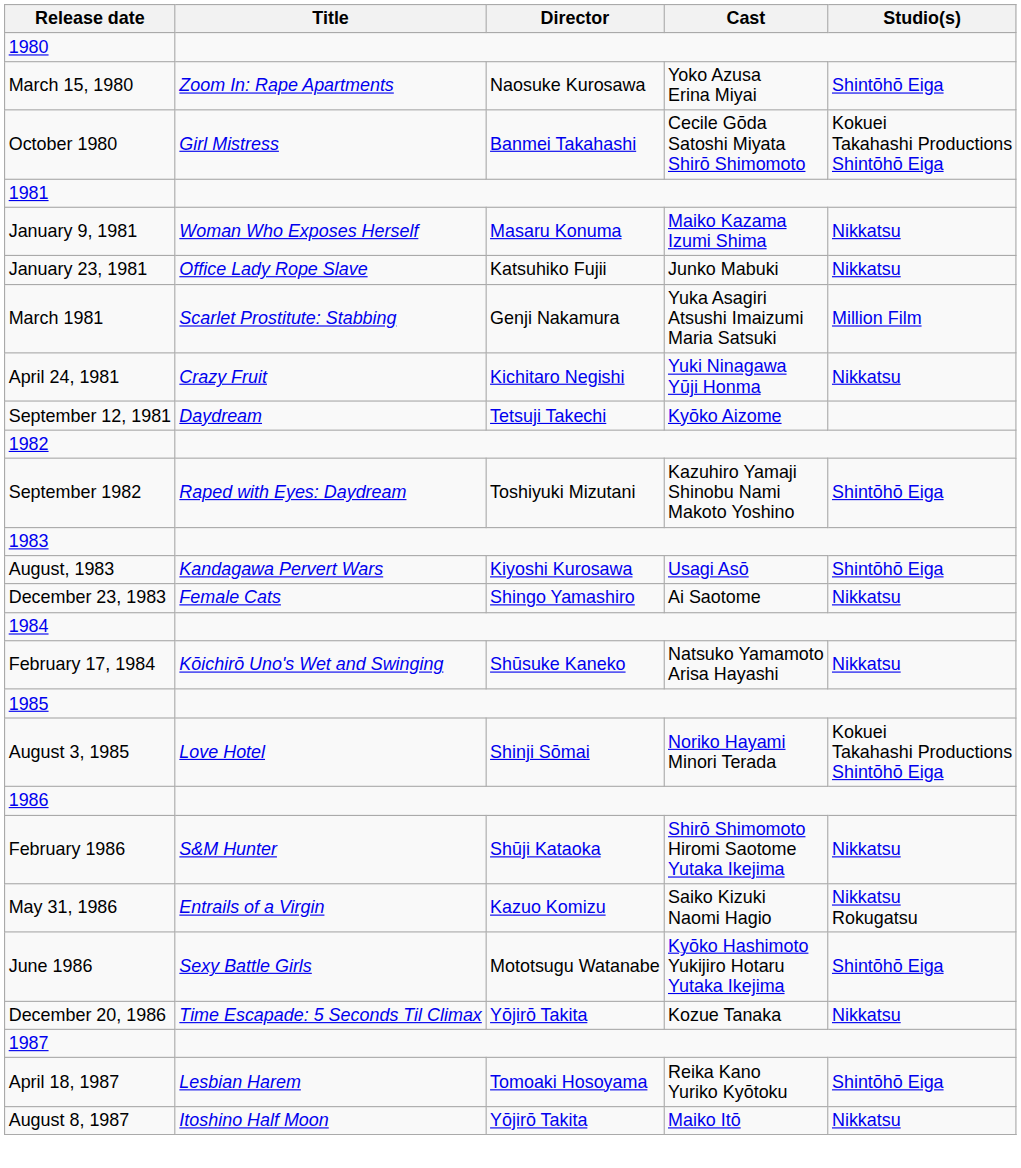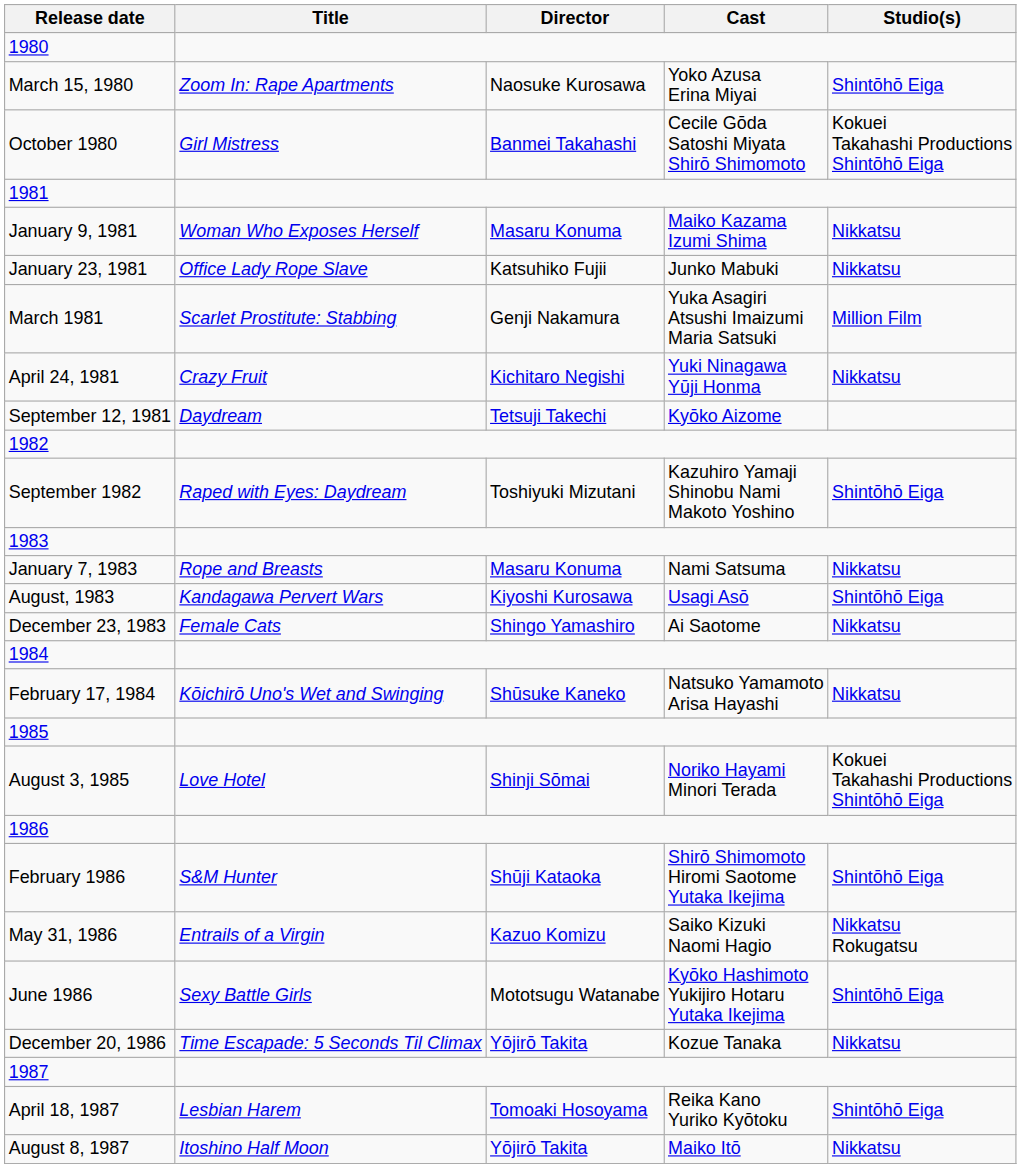 <table class="wikitable">
 <tr>
 <th>Release date</th>
 <th>Title</th>
 <th>Director</th>
 <th>Cast</th>
 <th>Studio(s)</th>
 </tr>
 <tr>
 <td><a href='#'>1980</a></td>
 </tr>
 <tr>
 <td>March 15, 1980</td>
 <td><em><a href='#'>Zoom In: Rape Apartments</a></em></td>
 <td>Naosuke Kurosawa</td>
 <td>Yoko Azusa<br>Erina Miyai</td>
 <td><a href='#'>Shintōhō Eiga</a></td>
 </tr>
 <tr>
 <td>October 1980</td>
 <td><em><a href='#'>Girl Mistress</a></em></td>
 <td><a href='#'>Banmei Takahashi</a></td>
 <td>Cecile Gōda<br>Satoshi Miyata<br><a href='#'>Shirō Shimomoto</a></td>
 <td>Kokuei<br>Takahashi Productions<br><a href='#'>Shintōhō Eiga</a></td>
 </tr>
 <tr>
 <td><a href='#'>1981</a></td>
 </tr>
 <tr>
 <td>January 9, 1981</td>
 <td><em><a href='#'>Woman Who Exposes Herself</a></em></td>
 <td><a href='#'>Masaru Konuma</a></td>
 <td><a href='#'>Maiko Kazama</a><br><a href='#'>Izumi Shima</a></td>
 <td><a href='#'>Nikkatsu</a></td>
 </tr>
 <tr>
 <td>January 23, 1981</td>
 <td><em><a href='#'>Office Lady Rope Slave</a></em></td>
 <td>Katsuhiko Fujii</td>
 <td>Junko Mabuki</td>
 <td><a href='#'>Nikkatsu</a></td>
 </tr>
 <tr>
 <td>March 1981</td>
 <td><em><a href='#'>Scarlet Prostitute: Stabbing</a></em></td>
 <td>Genji Nakamura</td>
 <td>Yuka Asagiri<br>Atsushi Imaizumi<br>Maria Satsuki</td>
 <td><a href='#'>Million Film</a></td>
 </tr>
 <tr>
 <td>April 24, 1981</td>
 <td><em><a href='#'>Crazy Fruit</a></em></td>
 <td><a href='#'>Kichitaro Negishi</a></td>
 <td><a href='#'>Yuki Ninagawa</a><br><a href='#'>Yūji Honma</a></td>
 <td><a href='#'>Nikkatsu</a></td>
 </tr>
 <tr>
 <td>September 12, 1981</td>
 <td><em><a href='#'>Daydream</a></em></td>
 <td><a href='#'>Tetsuji Takechi</a></td>
 <td><a href='#'>Kyōko Aizome</a></td>
 <td></td>
 </tr>
 <tr>
 <td><a href='#'>1982</a></td>
 </tr>
 <tr>
 <td>September 1982</td>
 <td><em><a href='#'>Raped with Eyes: Daydream</a></em></td>
 <td>Toshiyuki Mizutani</td>
 <td>Kazuhiro Yamaji<br>Shinobu Nami<br>Makoto Yoshino</td>
 <td><a href='#'>Shintōhō Eiga</a></td>
 </tr>
 <tr>
 <td><a href='#'>1983</a></td>
 </tr>
 <tr>
+<td>January 7, 1983</td>
+<td><em><a href='#'>Rope and Breasts</a></em></td>
+<td><a href='#'>Masaru Konuma</a></td>
+<td>Nami Satsuma</td>
+<td><a href='#'>Nikkatsu</a></td>
+</tr>
+<tr>
 <td>August, 1983</td>
 <td><em><a href='#'>Kandagawa Pervert Wars</a></em></td>
 <td><a href='#'>Kiyoshi Kurosawa</a></td>
 <td><a href='#'>Usagi Asō</a></td>
 <td><a href='#'>Shintōhō Eiga</a></td>
 </tr>
 <tr>
 <td>December 23, 1983</td>
 <td><em><a href='#'>Female Cats</a></em></td>
 <td><a href='#'>Shingo Yamashiro</a></td>
 <td>Ai Saotome</td>
 <td><a href='#'>Nikkatsu</a></td>
 </tr>
 <tr>
 <td><a href='#'>1984</a></td>
 </tr>
 <tr>
 <td>February 17, 1984</td>
 <td><em><a href='#'>Kōichirō Uno's Wet and Swinging</a></em></td>
 <td><a href='#'>Shūsuke Kaneko</a></td>
 <td>Natsuko Yamamoto<br>Arisa Hayashi</td>
 <td><a href='#'>Nikkatsu</a></td>
 </tr>
 <tr>
 <td><a href='#'>1985</a></td>
 </tr>
 <tr>
 <td>August 3, 1985</td>
 <td><em><a href='#'>Love Hotel</a></em></td>
 <td><a href='#'>Shinji Sōmai</a></td>
 <td><a href='#'>Noriko Hayami</a><br>Minori Terada</td>
 <td>Kokuei<br>Takahashi Productions<br><a href='#'>Shintōhō Eiga</a></td>
 </tr>
 <tr>
 <td><a href='#'>1986</a></td>
 </tr>
 <tr>
 <td>February 1986</td>
 <td><em><a href='#'>S&M Hunter</a></em></td>
 <td><a href='#'>Shūji Kataoka</a></td>
 <td><a href='#'>Shirō Shimomoto</a><br>Hiromi Saotome<br><a href='#'>Yutaka Ikejima</a></td>
-<td><a href='#'>Nikkatsu</a></td>
+<td><a href='#'>Shintōhō Eiga</a></td>
 </tr>
 <tr>
 <td>May 31, 1986</td>
 <td><em><a href='#'>Entrails of a Virgin</a></em></td>
 <td><a href='#'>Kazuo Komizu</a></td>
 <td>Saiko Kizuki<br>Naomi Hagio</td>
 <td><a href='#'>Nikkatsu</a><br>Rokugatsu</td>
 </tr>
 <tr>
 <td>June 1986</td>
 <td><em><a href='#'>Sexy Battle Girls</a></em></td>
 <td>Mototsugu Watanabe</td>
 <td><a href='#'>Kyōko Hashimoto</a><br>Yukijiro Hotaru<br><a href='#'>Yutaka Ikejima</a></td>
 <td><a href='#'>Shintōhō Eiga</a></td>
 </tr>
 <tr>
 <td>December 20, 1986</td>
 <td><em><a href='#'>Time Escapade: 5 Seconds Til Climax</a></em></td>
 <td><a href='#'>Yōjirō Takita</a></td>
 <td>Kozue Tanaka</td>
 <td><a href='#'>Nikkatsu</a></td>
 </tr>
 <tr>
 <td><a href='#'>1987</a></td>
 </tr>
 <tr>
 <td>April 18, 1987</td>
 <td><em><a href='#'>Lesbian Harem</a></em></td>
 <td><a href='#'>Tomoaki Hosoyama</a></td>
 <td>Reika Kano<br>Yuriko Kyōtoku</td>
 <td><a href='#'>Shintōhō Eiga</a></td>
 </tr>
 <tr>
 <td>August 8, 1987</td>
 <td><em><a href='#'>Itoshino Half Moon</a></em></td>
 <td><a href='#'>Yōjirō Takita</a></td>
 <td><a href='#'>Maiko Itō</a></td>
 <td><a href='#'>Nikkatsu</a></td>
 </tr>
 <tr>
 </tr>
 </table>
